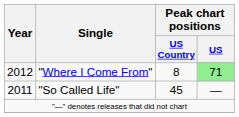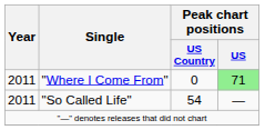 <table class="wikitable" style="text-align:center;">
 <tr>
 <th rowspan="2">Year</th>
 <th rowspan="2">Single</th>
 <th colspan="2">Peak chart<br>positions</th>
 </tr>
 <tr style="font-size:smaller;">
 <th width="45"><a href='#'>US Country</a></th>
 <th width="45"><a href='#'>US</a></th>
 </tr>
 <tr>
-<td>2012</td>
+<td>2011</td>
 <td align="left">"<a href='#'>Where I Come From</a>"</td>
-<td>8</td>
+<td>0</td>
 <td style="background: lightgreen;">71</td>
 </tr>
 <tr>
 <td>2011</td>
 <td align="left">"So Called Life"</td>
-<td>45</td>
+<td>54</td>
 <td>—</td>
 </tr>
 <tr>
 <td colspan="4" style="font-size:8pt">"—" denotes releases that did not chart</td>
 </tr>
 <tr>
 </tr>
 </table>
